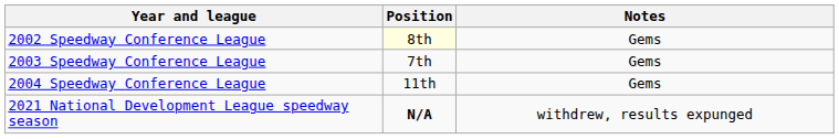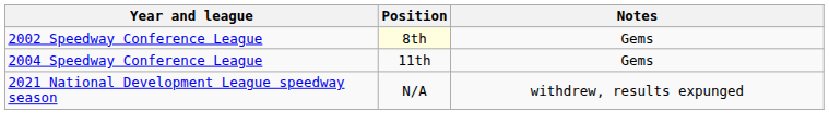 <table class="wikitable">
 <tr>
 <th width=350>Year and league</th>
 <th width=50>Position</th>
 <th width=350>Notes</th>
 </tr>
 <tr align=center>
 <td align="left"><a href='#'>2002 Speedway Conference League</a></td>
 <td style="background: lightyellow;">8th</td>
 <td>Gems</td>
 </tr>
 <tr align=center>
-<td align="left"><a href='#'>2003 Speedway Conference League</a></td>
-<td>7th</td>
-<td>Gems</td>
-</tr>
-<tr align=center>
 <td align="left"><a href='#'>2004 Speedway Conference League</a></td>
 <td>11th</td>
 <td>Gems</td>
 </tr>
 <tr align=center>
 <td align="left"><a href='#'>2021 National Development League speedway season</a></td>
-<td><strong>N/A</strong></td>
+<td>N/A</td>
 <td>withdrew, results expunged</td>
 </tr>
 </table>
